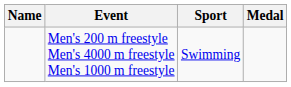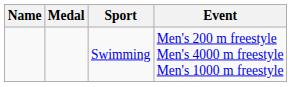 <table class="wikitable sortable" style="font-size:90%">
 <tr>
 <th>Name</th>
+<th>Medal</th>
+<th>Sport</th>
 <th>Event</th>
-<th>Sport</th>
-<th>Medal</th>
 </tr>
 <tr>
 <td></td>
+<td><br><br></td>
+<td><a href='#'>Swimming</a></td>
 <td><a href='#'>Men's 200 m freestyle</a><br><a href='#'>Men's 4000 m freestyle</a><br><a href='#'>Men's 1000 m freestyle</a></td>
-<td><a href='#'>Swimming</a></td>
-<td><br><br></td>
 </tr>
 </table>
